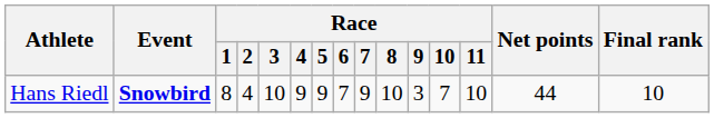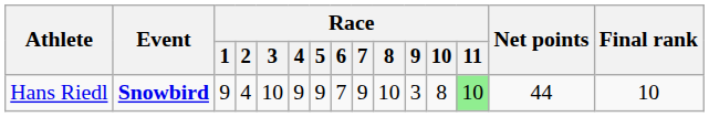 <table class="wikitable" style="font-size:90%">
 <tr>
 <th rowspan="2">Athlete</th>
 <th rowspan="2">Event</th>
 <th colspan=11>Race</th>
 <th rowspan=2>Net points</th>
 <th rowspan=2>Final rank</th>
 </tr>
 <tr style="font-size:95%">
 <th>1</th>
 <th>2</th>
 <th>3</th>
 <th>4</th>
 <th>5</th>
 <th>6</th>
 <th>7</th>
 <th>8</th>
 <th>9</th>
 <th>10</th>
 <th>11</th>
 </tr>
 <tr align=center>
 <td align=left><a href='#'>Hans Riedl</a></td>
 <td align=left><strong><a href='#'>Snowbird</a></strong></td>
-<td>8</td>
+<td>9</td>
 <td>4</td>
 <td>10</td>
 <td>9</td>
 <td>9</td>
 <td>7</td>
 <td>9</td>
 <td>10</td>
 <td>3</td>
-<td>7</td>
-<td>10</td>
+<td>8</td>
+<td style="background: lightgreen;">10</td>
 <td>44</td>
 <td>10</td>
 </tr>
 </table>
